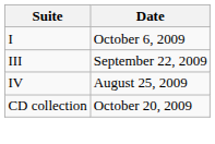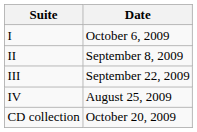 <table class="wikitable">
 <tr>
 <th>Suite</th>
 <th>Date</th>
 </tr>
 <tr>
 <td>I</td>
 <td>October 6, 2009</td>
+</tr>
+<tr>
+<td>II</td>
+<td>September 8, 2009</td>
 </tr>
 <tr>
 <td>III</td>
 <td>September 22, 2009</td>
 </tr>
 <tr>
 <td>IV</td>
 <td>August 25, 2009</td>
 </tr>
 <tr>
 <td>CD collection</td>
 <td>October 20, 2009</td>
 </tr>
 </table>
